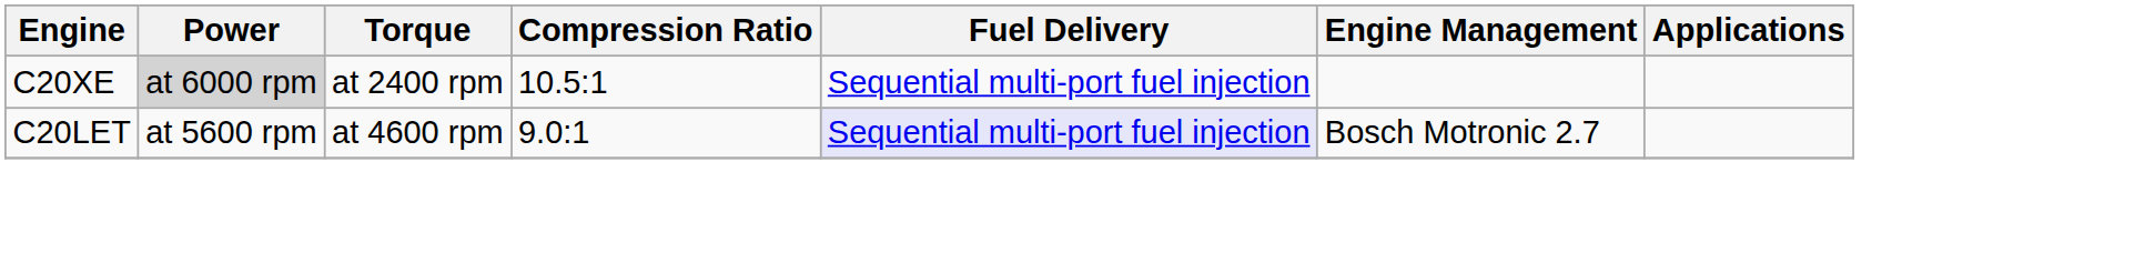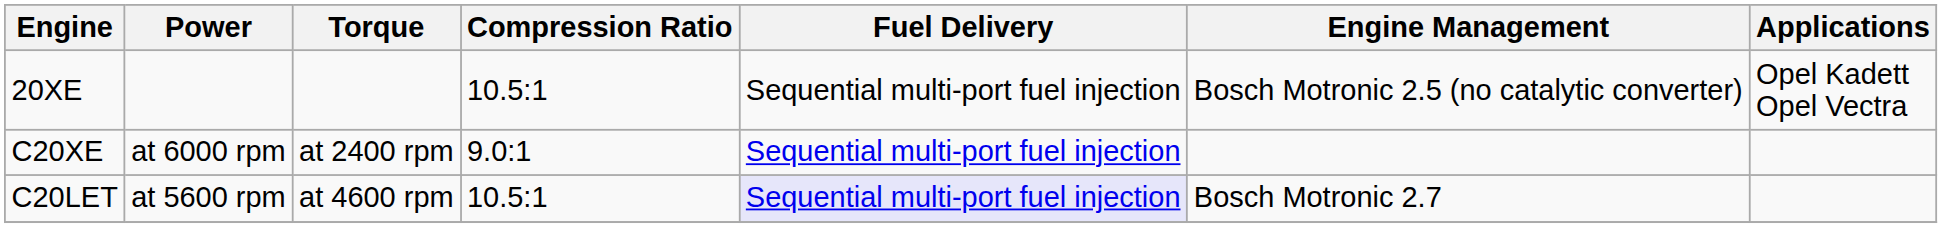 <table class="wikitable">
 <tr>
 <th>Engine</th>
 <th>Power</th>
 <th>Torque</th>
 <th>Compression Ratio</th>
 <th>Fuel Delivery</th>
 <th>Engine Management</th>
 <th>Applications</th>
 </tr>
 <tr>
+<td>20XE</td>
+<td></td>
+<td></td>
+<td>10.5:1</td>
+<td>Sequential multi-port fuel injection</td>
+<td>Bosch Motronic 2.5 (no catalytic converter)</td>
+<td>Opel Kadett<br>Opel Vectra</td>
+</tr>
+<tr>
 <td>C20XE</td>
-<td style="background: lightgrey;"> at 6000 rpm</td>
+<td> at 6000 rpm</td>
 <td> at 2400 rpm</td>
-<td>10.5:1</td>
+<td>9.0:1</td>
 <td><a href='#'>Sequential multi-port fuel injection</a></td>
 <td></td>
 <td></td>
 </tr>
 <tr>
 <td>C20LET</td>
 <td> at 5600 rpm</td>
 <td> at 4600 rpm</td>
-<td>9.0:1</td>
+<td>10.5:1</td>
 <td style="background: lavender;"><a href='#'>Sequential multi-port fuel injection</a></td>
 <td>Bosch Motronic 2.7</td>
 <td></td>
 </tr>
 <tr>
 </tr>
 </table>
